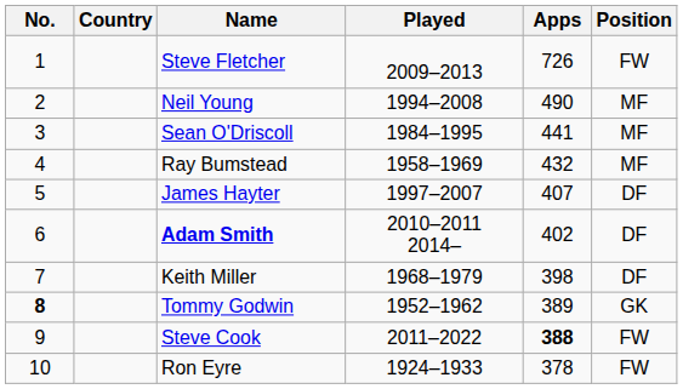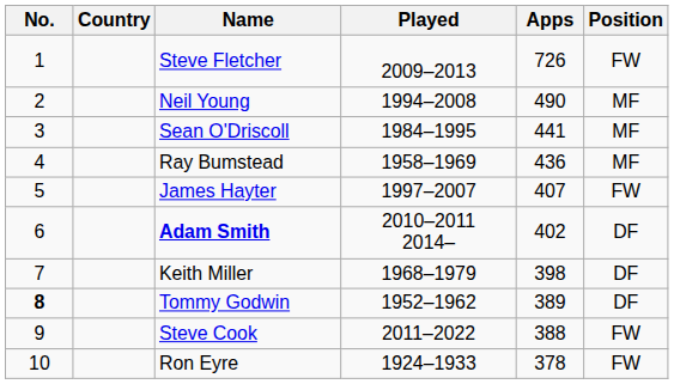 <table class="wikitable sortable" style="text-align:center;">
 <tr>
 <th width=50px>No.</th>
 <th style="width:50px;">Country</th>
 <th style="width:150px;">Name</th>
 <th style="width:140px;">Played</th>
 <th width=50px>Apps</th>
 <th width=50px>Position</th>
 </tr>
 <tr>
 <td>1</td>
 <td></td>
 <td align="left"><a href='#'>Steve Fletcher</a></td>
 <td><br>2009–2013</td>
 <td>726</td>
 <td>FW</td>
 </tr>
 <tr>
 <td>2</td>
 <td></td>
 <td align="left"><a href='#'>Neil Young</a></td>
 <td>1994–2008</td>
 <td>490</td>
 <td>MF</td>
 </tr>
 <tr>
 <td>3</td>
 <td></td>
 <td align="left"><a href='#'>Sean O'Driscoll</a></td>
 <td>1984–1995</td>
 <td>441</td>
 <td>MF</td>
 </tr>
 <tr>
 <td>4</td>
 <td></td>
 <td align="left">Ray Bumstead</td>
 <td>1958–1969</td>
-<td>432</td>
+<td>436</td>
 <td>MF</td>
 </tr>
 <tr>
 <td>5</td>
 <td></td>
 <td align="left"><a href='#'>James Hayter</a></td>
 <td>1997–2007</td>
 <td>407</td>
-<td>DF</td>
+<td>FW</td>
 </tr>
 <tr>
 <td>6</td>
 <td></td>
 <td align="left"><strong><a href='#'>Adam Smith</a></strong></td>
 <td>2010–2011<br>2014–</td>
 <td>402</td>
 <td>DF</td>
 </tr>
 <tr>
 <td>7</td>
 <td></td>
 <td align="left">Keith Miller</td>
 <td>1968–1979</td>
 <td>398</td>
 <td>DF</td>
 </tr>
 <tr>
 <td><strong>8</strong></td>
 <td></td>
 <td align="left"><a href='#'>Tommy Godwin</a></td>
 <td>1952–1962</td>
 <td>389</td>
-<td>GK</td>
+<td>DF</td>
 </tr>
 <tr>
 <td>9</td>
 <td></td>
 <td align="left"><a href='#'>Steve Cook</a></td>
 <td>2011–2022</td>
-<td><strong>388</strong></td>
+<td>388</td>
 <td>FW</td>
 </tr>
 <tr>
 <td>10</td>
 <td></td>
 <td align="left">Ron Eyre</td>
 <td>1924–1933</td>
 <td>378</td>
 <td>FW</td>
 </tr>
 </table>
